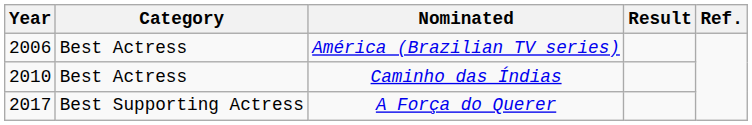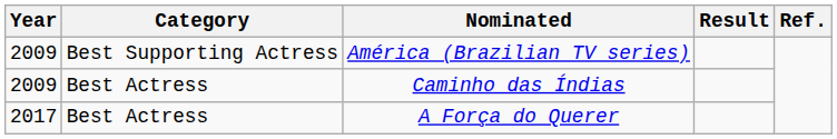 <table class="wikitable">
 <tr>
 <th>Year</th>
 <th>Category</th>
 <th>Nominated</th>
 <th>Result</th>
 <th>Ref.</th>
 </tr>
 <tr>
-<td>2006</td>
-<td>Best Actress</td>
+<td>2009</td>
+<td>Best Supporting Actress</td>
 <td style="text-align: center;"><em><a href='#'>América (Brazilian TV series)</a></em></td>
 <td></td>
 </tr>
 <tr>
-<td>2010</td>
+<td>2009</td>
 <td>Best Actress</td>
 <td style="text-align: center;"><em><a href='#'>Caminho das Índias</a></em></td>
 <td></td>
 </tr>
 <tr>
 <td>2017</td>
-<td>Best Supporting Actress</td>
+<td>Best Actress</td>
 <td style="text-align: center;"><em><a href='#'>A Força do Querer</a></em></td>
 <td></td>
 </tr>
 </table>
